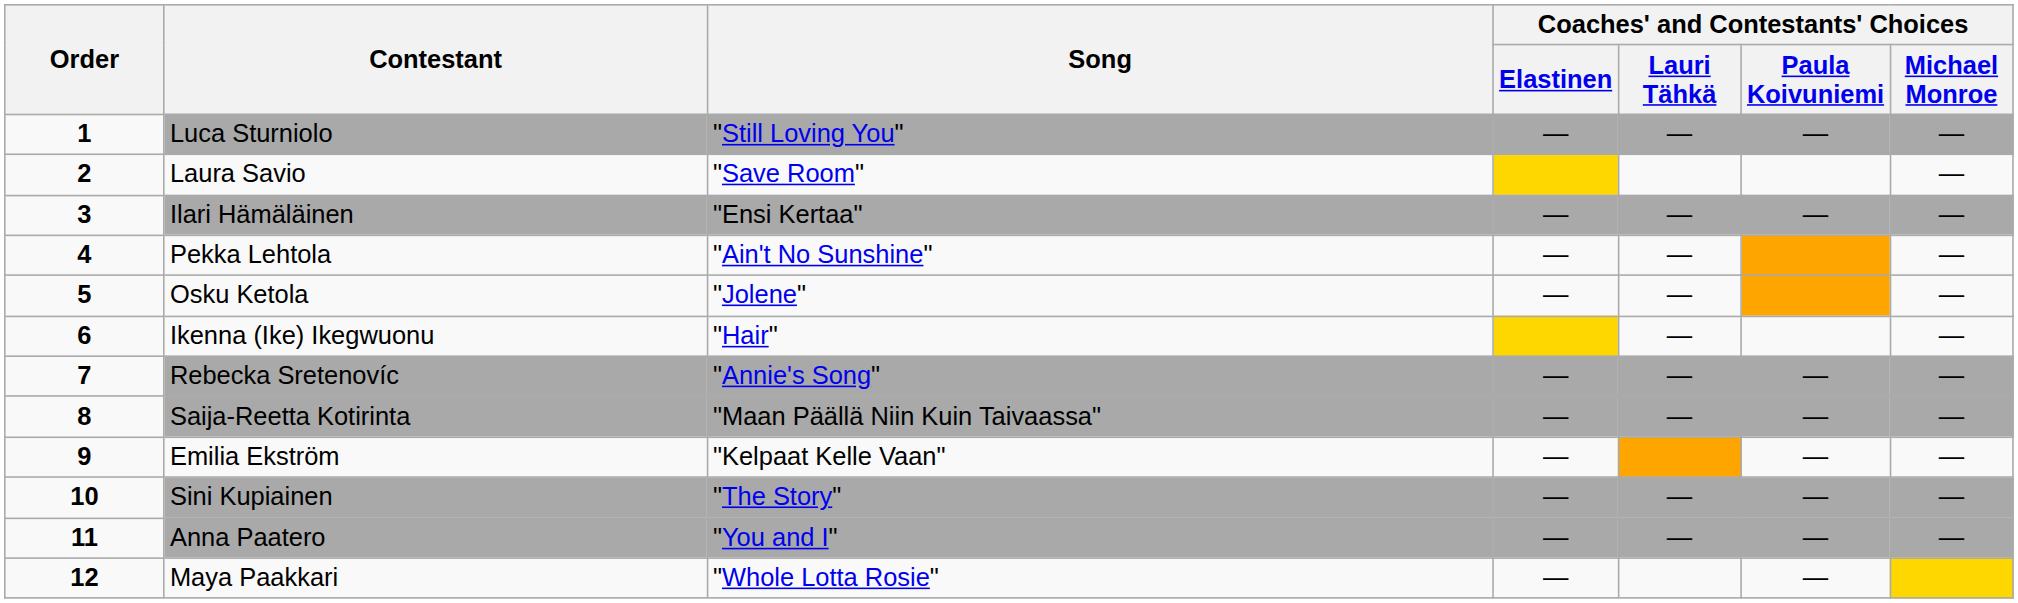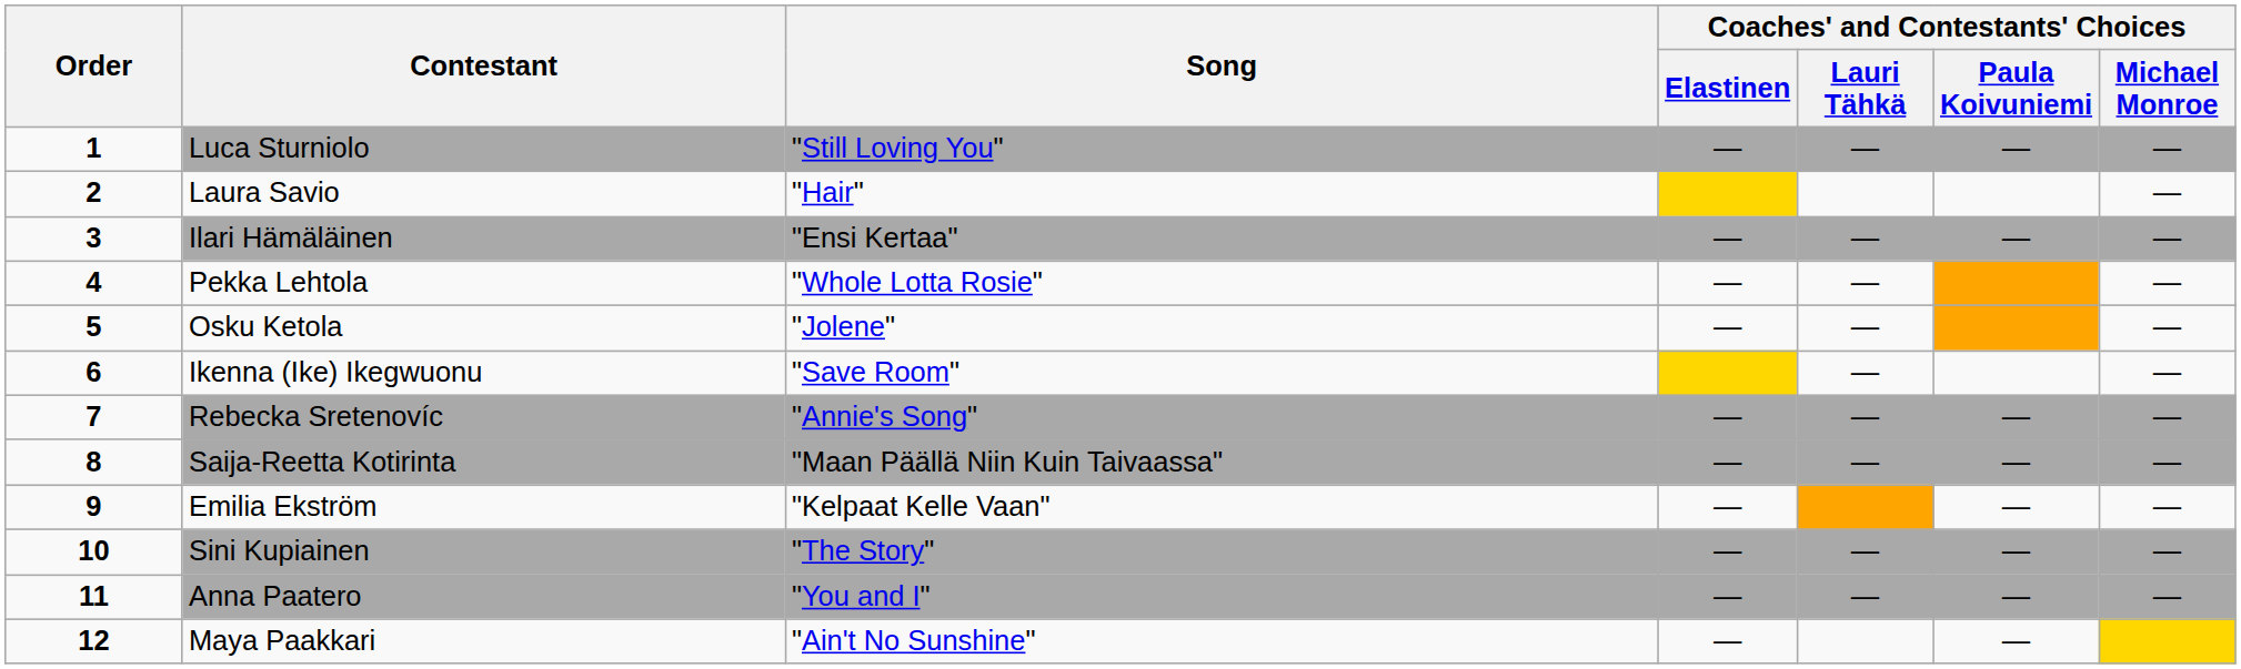 <table class="wikitable" style="width:100%;">
 <tr>
 <th rowspan=2>Order</th>
 <th rowspan=2>Contestant</th>
 <th rowspan=2>Song</th>
 <th colspan=4>Coaches' and Contestants' Choices</th>
 </tr>
 <tr>
 <th width="70"><a href='#'>Elastinen</a></th>
 <th width="70"><a href='#'>Lauri Tähkä</a></th>
 <th width="70"><a href='#'>Paula Koivuniemi</a></th>
 <th width="70"><a href='#'>Michael Monroe</a></th>
 </tr>
 <tr>
 <td align="center"><strong>1</strong></td>
 <td style="background:darkgrey;text-align:left;">Luca Sturniolo</td>
 <td style="background:darkgrey;text-align:left;">"<a href='#'>Still Loving You</a>"</td>
 <td style="background:darkgrey;text-align:center;">—</td>
 <td style="background:darkgrey;text-align:center;">—</td>
 <td style="background:darkgrey;text-align:center;">—</td>
 <td style="background:darkgrey;text-align:center;">—</td>
 </tr>
 <tr>
 <td align="center"><strong>2</strong></td>
 <td>Laura Savio</td>
-<td>"<a href='#'>Save Room</a>"</td>
+<td>"<a href='#'>Hair</a>"</td>
 <td style="background:gold;text-align:center;"></td>
 <td style=";text-align:center;"></td>
 <td style=";text-align:center;"></td>
 <td align="center">—</td>
 </tr>
 <tr>
 <td align="center"><strong>3</strong></td>
 <td style="background:darkgrey;text-align:left;">Ilari Hämäläinen</td>
 <td style="background:darkgrey;text-align:left;">"Ensi Kertaa"</td>
 <td style="background:darkgrey;text-align:center;">—</td>
 <td style="background:darkgrey;text-align:center;">—</td>
 <td style="background:darkgrey;text-align:center;">—</td>
 <td style="background:darkgrey;text-align:center;">—</td>
 </tr>
 <tr>
 <td align="center"><strong>4</strong></td>
 <td>Pekka Lehtola</td>
-<td>"<a href='#'>Ain't No Sunshine</a>"</td>
+<td>"<a href='#'>Whole Lotta Rosie</a>"</td>
 <td align="center">—</td>
 <td align="center">—</td>
 <td style="background:orange;text-align:center;"></td>
 <td align="center">—</td>
 </tr>
 <tr>
 <td align="center"><strong>5</strong></td>
 <td>Osku Ketola</td>
 <td>"<a href='#'>Jolene</a>"</td>
 <td align="center">—</td>
 <td align="center">—</td>
 <td style="background:orange;text-align:center;"></td>
 <td align="center">—</td>
 </tr>
 <tr>
 <td align="center"><strong>6</strong></td>
 <td>Ikenna (Ike) Ikegwuonu</td>
-<td>"<a href='#'>Hair</a>"</td>
+<td>"<a href='#'>Save Room</a>"</td>
 <td style="background:gold;text-align:center;"></td>
 <td align="center">—</td>
 <td style=";text-align:center;"></td>
 <td align="center">—</td>
 </tr>
 <tr>
 <td align="center"><strong>7</strong></td>
 <td style="background:darkgrey;text-align:left;">Rebecka Sretenovíc</td>
 <td style="background:darkgrey;text-align:left;">"<a href='#'>Annie's Song</a>"</td>
 <td style="background:darkgrey;text-align:center;">—</td>
 <td style="background:darkgrey;text-align:center;">—</td>
 <td style="background:darkgrey;text-align:center;">—</td>
 <td style="background:darkgrey;text-align:center;">—</td>
 </tr>
 <tr>
 <td align="center"><strong>8</strong></td>
 <td style="background:darkgrey;text-align:left;">Saija-Reetta Kotirinta</td>
 <td style="background:darkgrey;text-align:left;">"Maan Päällä Niin Kuin Taivaassa"</td>
 <td style="background:darkgrey;text-align:center;">—</td>
 <td style="background:darkgrey;text-align:center;">—</td>
 <td style="background:darkgrey;text-align:center;">—</td>
 <td style="background:darkgrey;text-align:center;">—</td>
 </tr>
 <tr>
 <td align="center"><strong>9</strong></td>
 <td>Emilia Ekström</td>
 <td>"Kelpaat Kelle Vaan"</td>
 <td align="center">—</td>
 <td style="background:orange;text-align:center;"></td>
 <td align="center">—</td>
 <td align="center">—</td>
 </tr>
 <tr>
 <td align="center"><strong>10</strong></td>
 <td style="background:darkgrey;text-align:left;">Sini Kupiainen</td>
 <td style="background:darkgrey;text-align:left;">"<a href='#'>The Story</a>"</td>
 <td style="background:darkgrey;text-align:center;">—</td>
 <td style="background:darkgrey;text-align:center;">—</td>
 <td style="background:darkgrey;text-align:center;">—</td>
 <td style="background:darkgrey;text-align:center;">—</td>
 </tr>
 <tr>
 <td align="center"><strong>11</strong></td>
 <td style="background:darkgrey;text-align:left;">Anna Paatero</td>
 <td style="background:darkgrey;text-align:left;">"<a href='#'>You and I</a>"</td>
 <td style="background:darkgrey;text-align:center;">—</td>
 <td style="background:darkgrey;text-align:center;">—</td>
 <td style="background:darkgrey;text-align:center;">—</td>
 <td style="background:darkgrey;text-align:center;">—</td>
 </tr>
 <tr>
 <td align="center"><strong>12</strong></td>
 <td>Maya Paakkari</td>
-<td>"<a href='#'>Whole Lotta Rosie</a>"</td>
+<td>"<a href='#'>Ain't No Sunshine</a>"</td>
 <td align="center">—</td>
 <td style=";text-align:center;"></td>
 <td align="center">—</td>
 <td style="background:gold;text-align:center;"></td>
 </tr>
 </table>
